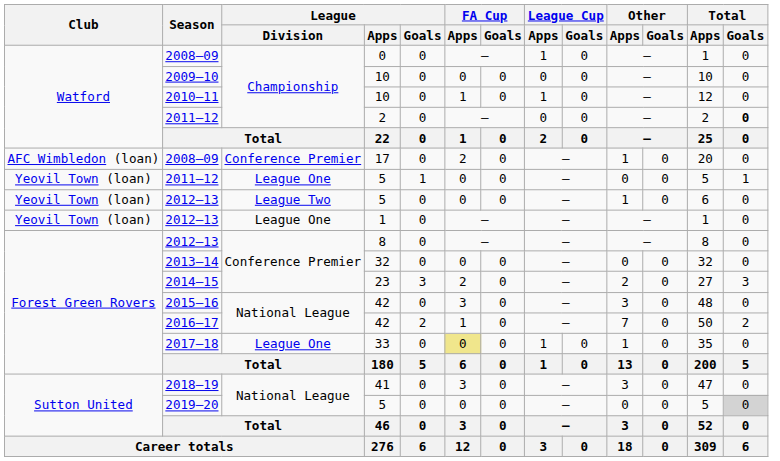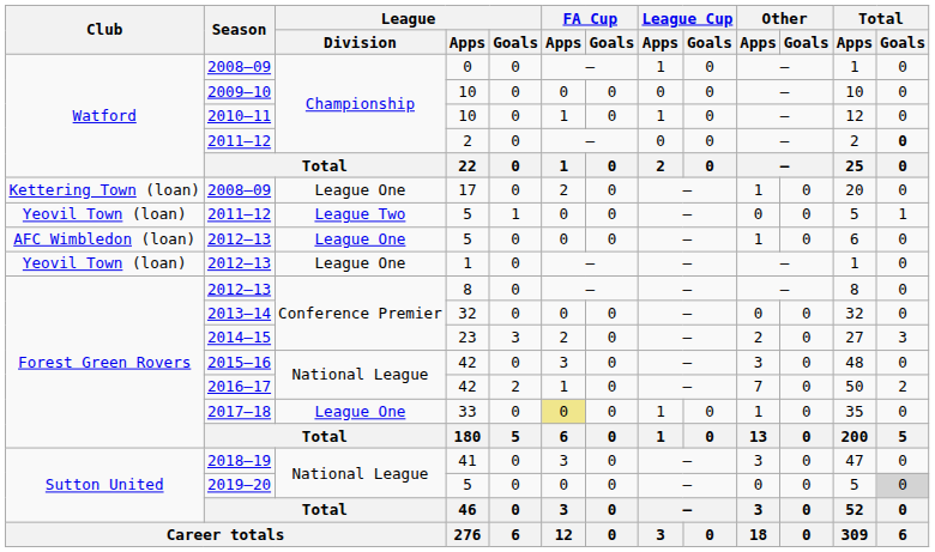 <table class="wikitable" style="text-align:center">
 <tr>
 <th rowspan="2">Club</th>
 <th rowspan="2">Season</th>
 <th colspan="3">League</th>
 <th colspan="2"><a href='#'>FA Cup</a></th>
 <th colspan="2"><a href='#'>League Cup</a></th>
 <th colspan="2">Other</th>
 <th colspan="2">Total</th>
 </tr>
 <tr>
 <th>Division</th>
 <th>Apps</th>
 <th>Goals</th>
 <th>Apps</th>
 <th>Goals</th>
 <th>Apps</th>
 <th>Goals</th>
 <th>Apps</th>
 <th>Goals</th>
 <th>Apps</th>
 <th>Goals</th>
 </tr>
 <tr>
 <td rowspan="5"><a href='#'>Watford</a></td>
 <td><a href='#'>2008–09</a></td>
 <td rowspan="4"><a href='#'>Championship</a></td>
 <td>0</td>
 <td>0</td>
 <td colspan="2">—</td>
 <td>1</td>
 <td>0</td>
 <td colspan="2">—</td>
 <td>1</td>
 <td>0</td>
 </tr>
 <tr>
 <td><a href='#'>2009–10</a></td>
 <td>10</td>
 <td>0</td>
 <td>0</td>
 <td>0</td>
 <td>0</td>
 <td>0</td>
 <td colspan="2">—</td>
 <td>10</td>
 <td>0</td>
 </tr>
 <tr>
 <td><a href='#'>2010–11</a></td>
 <td>10</td>
 <td>0</td>
 <td>1</td>
 <td>0</td>
 <td>1</td>
 <td>0</td>
 <td colspan="2">—</td>
 <td>12</td>
 <td>0</td>
 </tr>
 <tr>
 <td><a href='#'>2011–12</a></td>
 <td>2</td>
 <td>0</td>
 <td colspan="2">—</td>
 <td>0</td>
 <td>0</td>
 <td colspan="2">—</td>
 <td>2</td>
 <td><strong>0</strong></td>
 </tr>
 <tr>
 <th colspan="2">Total</th>
 <th>22</th>
 <th>0</th>
 <th>1</th>
 <th>0</th>
 <th>2</th>
 <th>0</th>
 <th colspan="2">—</th>
 <th>25</th>
 <th>0</th>
 </tr>
 <tr>
-<td><a href='#'>AFC Wimbledon</a> (loan)</td>
+<td><a href='#'>Kettering Town</a> (loan)</td>
 <td><a href='#'>2008–09</a></td>
-<td><a href='#'>Conference Premier</a></td>
+<td>League One</td>
 <td>17</td>
 <td>0</td>
 <td>2</td>
 <td>0</td>
 <td colspan="2">—</td>
 <td>1</td>
 <td>0</td>
 <td>20</td>
 <td>0</td>
 </tr>
 <tr>
 <td><a href='#'>Yeovil Town</a> (loan)</td>
 <td><a href='#'>2011–12</a></td>
-<td><a href='#'>League One</a></td>
+<td><a href='#'>League Two</a></td>
 <td>5</td>
 <td>1</td>
 <td>0</td>
 <td>0</td>
 <td colspan="2">—</td>
 <td>0</td>
 <td>0</td>
 <td>5</td>
 <td>1</td>
 </tr>
 <tr>
-<td><a href='#'>Yeovil Town</a> (loan)</td>
+<td><a href='#'>AFC Wimbledon</a> (loan)</td>
 <td><a href='#'>2012–13</a></td>
-<td><a href='#'>League Two</a></td>
+<td><a href='#'>League One</a></td>
 <td>5</td>
 <td>0</td>
 <td>0</td>
 <td>0</td>
 <td colspan="2">—</td>
 <td>1</td>
 <td>0</td>
 <td>6</td>
 <td>0</td>
 </tr>
 <tr>
 <td><a href='#'>Yeovil Town</a> (loan)</td>
 <td><a href='#'>2012–13</a></td>
 <td>League One</td>
 <td>1</td>
 <td>0</td>
 <td colspan="2">—</td>
 <td colspan="2">—</td>
 <td colspan="2">—</td>
 <td>1</td>
 <td>0</td>
 </tr>
 <tr>
 <td rowspan="7"><a href='#'>Forest Green Rovers</a></td>
 <td><a href='#'>2012–13</a></td>
 <td rowspan="3">Conference Premier</td>
 <td>8</td>
 <td>0</td>
 <td colspan="2">—</td>
 <td colspan="2">—</td>
 <td colspan="2">—</td>
 <td>8</td>
 <td>0</td>
 </tr>
 <tr>
 <td><a href='#'>2013–14</a></td>
 <td>32</td>
 <td>0</td>
 <td>0</td>
 <td>0</td>
 <td colspan="2">—</td>
 <td>0</td>
 <td>0</td>
 <td>32</td>
 <td>0</td>
 </tr>
 <tr>
 <td><a href='#'>2014–15</a></td>
 <td>23</td>
 <td>3</td>
 <td>2</td>
 <td>0</td>
 <td colspan="2">—</td>
 <td>2</td>
 <td>0</td>
 <td>27</td>
 <td>3</td>
 </tr>
 <tr>
 <td><a href='#'>2015–16</a></td>
 <td rowspan="2">National League</td>
 <td>42</td>
 <td>0</td>
 <td>3</td>
 <td>0</td>
 <td colspan="2">—</td>
 <td>3</td>
 <td>0</td>
 <td>48</td>
 <td>0</td>
 </tr>
 <tr>
 <td><a href='#'>2016–17</a></td>
 <td>42</td>
 <td>2</td>
 <td>1</td>
 <td>0</td>
 <td colspan="2">—</td>
 <td>7</td>
 <td>0</td>
 <td>50</td>
 <td>2</td>
 </tr>
 <tr>
 <td><a href='#'>2017–18</a></td>
 <td><a href='#'>League One</a></td>
 <td>33</td>
 <td>0</td>
 <td style="background: khaki;">0</td>
 <td>0</td>
 <td>1</td>
 <td>0</td>
 <td>1</td>
 <td>0</td>
 <td>35</td>
 <td>0</td>
 </tr>
 <tr>
 <th colspan="2">Total</th>
 <th>180</th>
 <th>5</th>
 <th>6</th>
 <th>0</th>
 <th>1</th>
 <th>0</th>
 <th>13</th>
 <th>0</th>
 <th>200</th>
 <th>5</th>
 </tr>
 <tr>
 <td rowspan="3"><a href='#'>Sutton United</a></td>
 <td><a href='#'>2018–19</a></td>
 <td rowspan="2">National League</td>
 <td>41</td>
 <td>0</td>
 <td>3</td>
 <td>0</td>
 <td colspan="2">—</td>
 <td>3</td>
 <td>0</td>
 <td>47</td>
 <td>0</td>
 </tr>
 <tr>
 <td><a href='#'>2019–20</a></td>
 <td>5</td>
 <td>0</td>
 <td>0</td>
 <td>0</td>
 <td colspan="2">—</td>
 <td>0</td>
 <td>0</td>
 <td>5</td>
 <td style="background: lightgrey;">0</td>
 </tr>
 <tr>
 <th colspan="2">Total</th>
 <th>46</th>
 <th>0</th>
 <th>3</th>
 <th>0</th>
 <th colspan="2">—</th>
 <th>3</th>
 <th>0</th>
 <th>52</th>
 <th>0</th>
 </tr>
 <tr>
 <th colspan="3">Career totals</th>
 <th>276</th>
 <th>6</th>
 <th>12</th>
 <th>0</th>
 <th>3</th>
 <th>0</th>
 <th>18</th>
 <th>0</th>
 <th>309</th>
 <th>6</th>
 </tr>
 </table>
